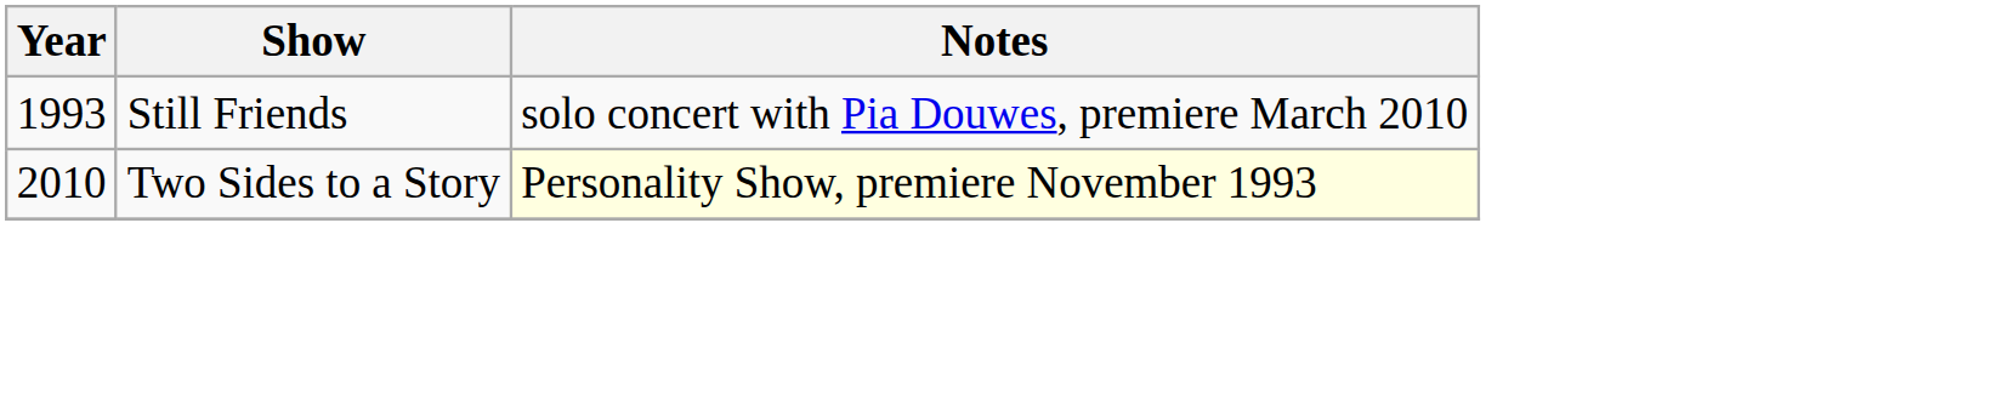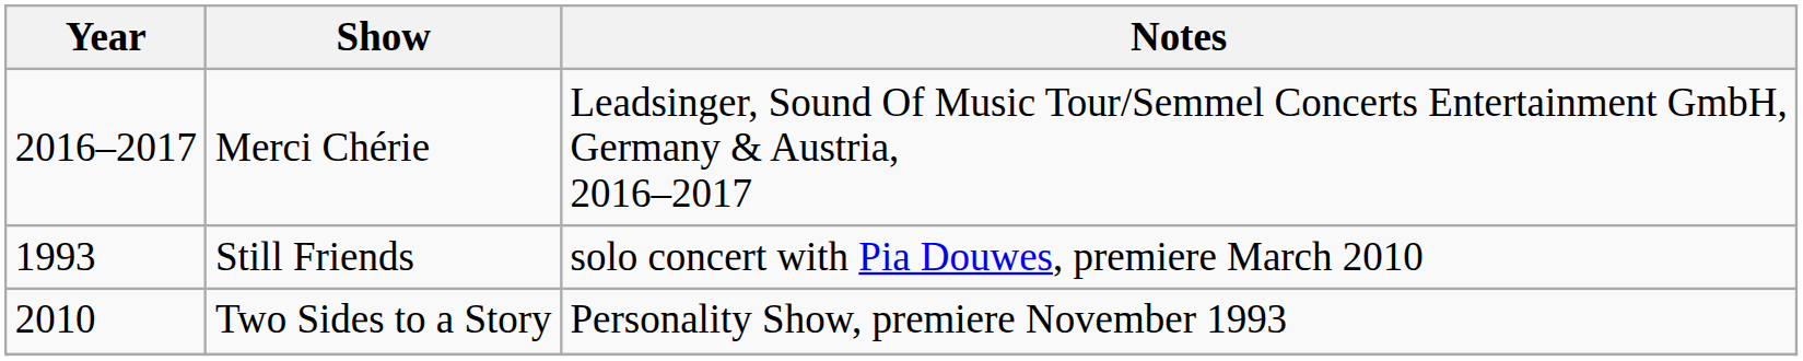 <table class="wikitable sortable">
 <tr>
 <th>Year</th>
 <th>Show</th>
 <th class="unsortable">Notes</th>
+</tr>
+<tr>
+<td>2016–2017</td>
+<td>Merci Chérie</td>
+<td>Leadsinger, Sound Of Music Tour/Semmel Concerts Entertainment GmbH, <br> Germany & Austria, <br> 2016–2017</td>
 </tr>
 <tr>
 <td>1993</td>
 <td>Still Friends</td>
 <td>solo concert with <a href='#'>Pia Douwes</a>, premiere March 2010</td>
 </tr>
 <tr>
 <td>2010</td>
 <td>Two Sides to a Story</td>
-<td style="background: lightyellow;">Personality Show, premiere November 1993</td>
+<td>Personality Show, premiere November 1993</td>
 </tr>
 <tr>
 </tr>
 </table>
